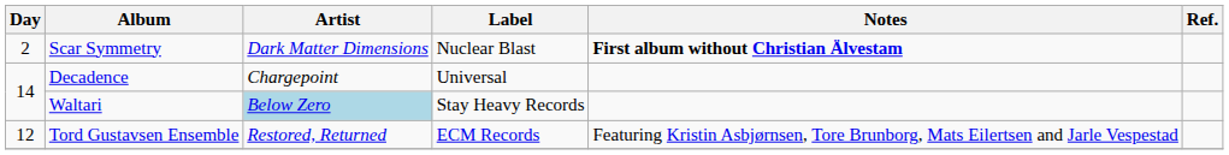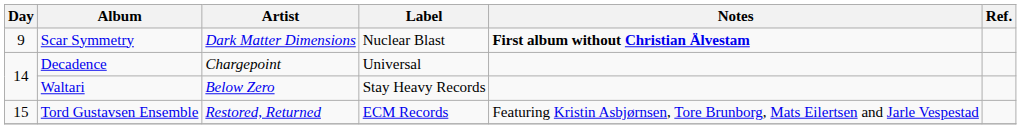 <table class="wikitable">
 <tr>
 <th>Day</th>
 <th>Album</th>
 <th>Artist</th>
 <th>Label</th>
 <th>Notes</th>
 <th>Ref.</th>
 </tr>
 <tr>
-<td rowspan="1" style="text-align:center;">2</td>
+<td rowspan="1" style="text-align:center;">9</td>
 <td><a href='#'>Scar Symmetry</a></td>
 <td><em><a href='#'>Dark Matter Dimensions</a></em></td>
 <td>Nuclear Blast</td>
 <td><strong>First album without <a href='#'>Christian Älvestam</a></strong></td>
 <td></td>
 </tr>
 <tr>
 <td rowspan="2" style="text-align:center;">14</td>
 <td><a href='#'>Decadence</a></td>
 <td><em>Chargepoint</em></td>
 <td>Universal</td>
 <td></td>
 <td></td>
 </tr>
 <tr>
 <td><a href='#'>Waltari</a></td>
-<td style="background: lightblue;"><em><a href='#'>Below Zero</a></em></td>
+<td><em><a href='#'>Below Zero</a></em></td>
 <td>Stay Heavy Records</td>
 <td></td>
 <td></td>
 </tr>
 <tr>
-<td rowspan="1" style="text-align:center;">12</td>
+<td rowspan="1" style="text-align:center;">15</td>
 <td><a href='#'>Tord Gustavsen Ensemble</a></td>
 <td><em><a href='#'>Restored, Returned</a></em></td>
 <td><a href='#'>ECM Records</a></td>
 <td>Featuring <a href='#'>Kristin Asbjørnsen</a>, <a href='#'>Tore Brunborg</a>, <a href='#'>Mats Eilertsen</a> and <a href='#'>Jarle Vespestad</a></td>
 <td></td>
 </tr>
 <tr>
 </tr>
 </table>
